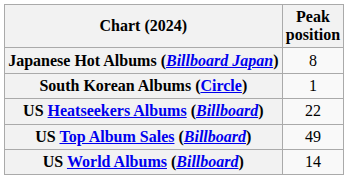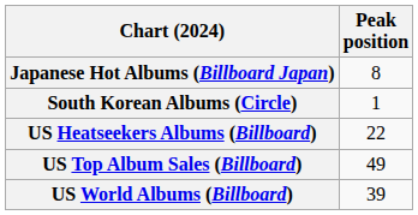 <table class="wikitable plainrowheaders sortable" style="text-align:center">
 <tr>
 <th scope="col">Chart (2024)</th>
 <th scope="col">Peak<br>position</th>
 </tr>
 <tr>
 </tr>
 <tr>
 <th scope="row">Japanese Hot Albums (<em><a href='#'>Billboard Japan</a></em>)</th>
 <td>8</td>
 </tr>
 <tr>
 <th scope="row">South Korean Albums (<a href='#'>Circle</a>)</th>
 <td>1</td>
 </tr>
 <tr>
 <th scope="row">US <a href='#'>Heatseekers Albums</a> (<em><a href='#'>Billboard</a></em>)</th>
 <td>22</td>
 </tr>
 <tr>
 <th scope="row">US <a href='#'>Top Album Sales</a> (<em><a href='#'>Billboard</a></em>)</th>
 <td>49</td>
 </tr>
 <tr>
 <th scope="row">US <a href='#'>World Albums</a> (<em><a href='#'>Billboard</a></em>)</th>
-<td>14</td>
+<td>39</td>
 </tr>
 </table>
